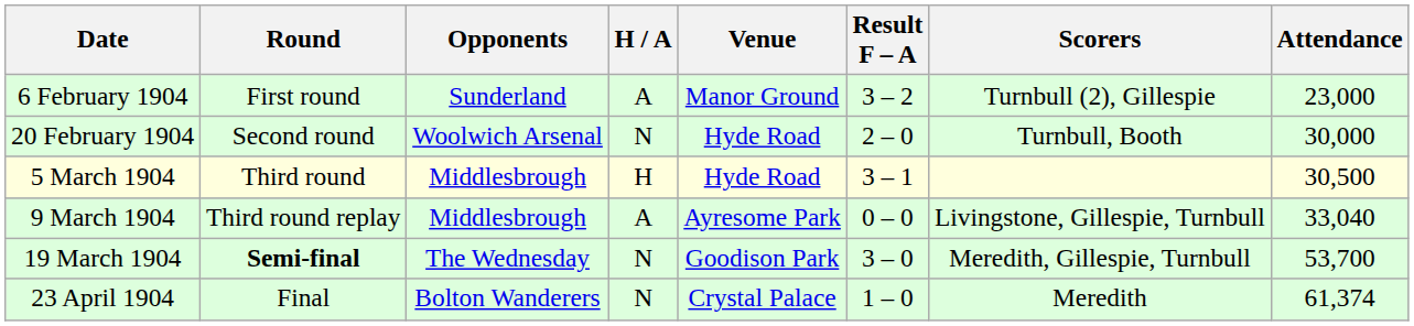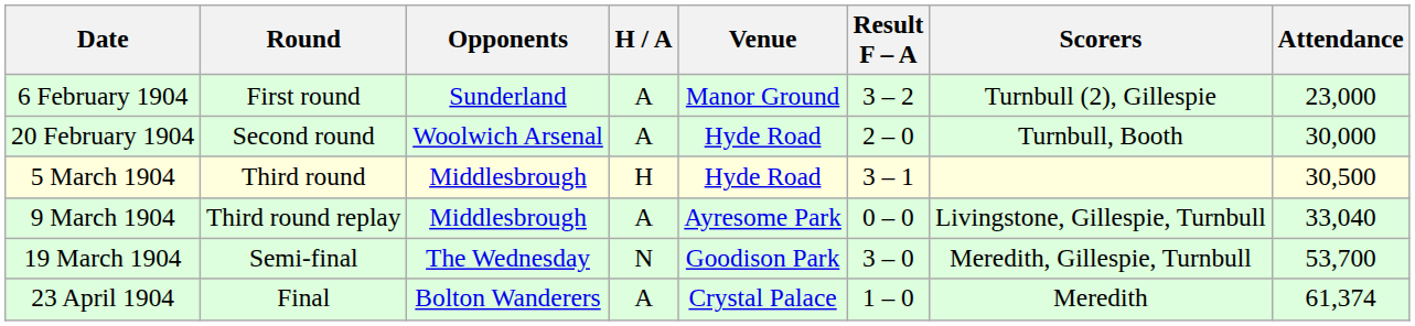 <table class="wikitable" style="text-align:center">
 <tr>
 <th>Date</th>
 <th>Round</th>
 <th>Opponents</th>
 <th>H / A</th>
 <th>Venue</th>
 <th>Result<br>F – A</th>
 <th>Scorers</th>
 <th>Attendance</th>
 </tr>
 <tr bgcolor="#ddffdd">
 <td>6 February 1904</td>
 <td>First round</td>
 <td><a href='#'>Sunderland</a></td>
 <td>A</td>
 <td><a href='#'>Manor Ground</a></td>
 <td>3 – 2</td>
 <td>Turnbull (2), Gillespie</td>
 <td>23,000</td>
 </tr>
 <tr bgcolor="#ddffdd">
 <td>20 February 1904</td>
 <td>Second round</td>
 <td><a href='#'>Woolwich Arsenal</a></td>
-<td>N</td>
+<td>A</td>
 <td><a href='#'>Hyde Road</a></td>
 <td>2 – 0</td>
 <td>Turnbull, Booth</td>
 <td>30,000</td>
 </tr>
 <tr bgcolor="#ffffdd">
 <td>5 March 1904</td>
 <td>Third round</td>
 <td><a href='#'>Middlesbrough</a></td>
 <td>H</td>
 <td><a href='#'>Hyde Road</a></td>
 <td>3 – 1</td>
 <td></td>
 <td>30,500</td>
 </tr>
 <tr bgcolor="#ddffdd">
 <td>9 March 1904</td>
 <td>Third round replay</td>
 <td><a href='#'>Middlesbrough</a></td>
 <td>A</td>
 <td><a href='#'>Ayresome Park</a></td>
 <td>0 – 0</td>
 <td>Livingstone, Gillespie, Turnbull</td>
 <td>33,040</td>
 </tr>
 <tr bgcolor="#ddffdd">
 <td>19 March 1904</td>
-<td><strong>Semi-final</strong></td>
+<td>Semi-final</td>
 <td><a href='#'>The Wednesday</a></td>
 <td>N</td>
 <td><a href='#'>Goodison Park</a></td>
 <td>3 – 0</td>
 <td>Meredith, Gillespie, Turnbull</td>
 <td>53,700</td>
 </tr>
 <tr bgcolor="#ddffdd">
 <td>23 April 1904</td>
 <td>Final</td>
 <td><a href='#'>Bolton Wanderers</a></td>
-<td>N</td>
+<td>A</td>
 <td><a href='#'>Crystal Palace</a></td>
 <td>1 – 0</td>
 <td>Meredith</td>
 <td>61,374</td>
 </tr>
 </table>
